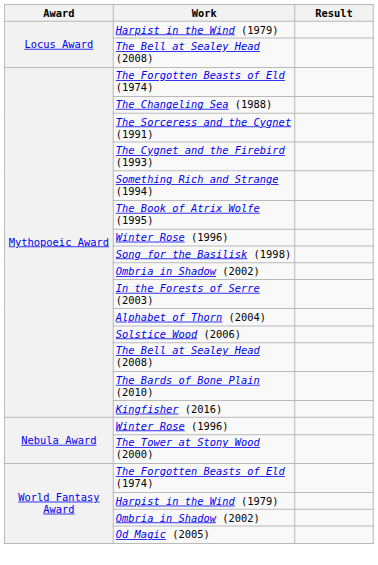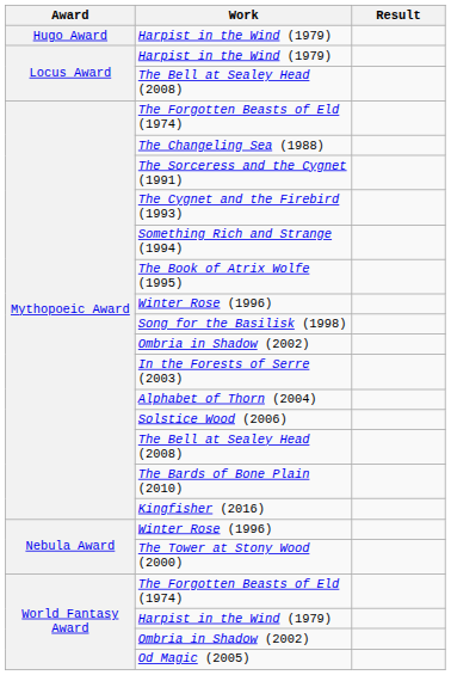 <table class="wikitable sortable">
 <tr>
 <th scope=col style="width: 10em">Award</th>
 <th scope=col style="width: 17em">Work</th>
 <th scope=col style="width: 7em">Result</th>
+</tr>
+<tr>
+<th scope=row style="font-weight: normal"><a href='#'>Hugo Award</a></th>
+<td><em><a href='#'>Harpist in the Wind</a></em> (1979)</td>
+<td></td>
 </tr>
 <tr>
 <th scope=row rowspan=2 style="font-weight: normal"><a href='#'>Locus Award</a></th>
 <td><em><a href='#'>Harpist in the Wind</a></em> (1979)</td>
 <td></td>
 </tr>
 <tr>
 <td><em><a href='#'>The Bell at Sealey Head</a></em> (2008)</td>
 <td></td>
 </tr>
 <tr>
 <th scope=row rowspan=15 style="font-weight: normal"><a href='#'>Mythopoeic Award</a></th>
 <td><em><a href='#'>The Forgotten Beasts of Eld</a></em> (1974)</td>
 <td></td>
 </tr>
 <tr>
 <td><em><a href='#'>The Changeling Sea</a></em> (1988)</td>
 <td></td>
 </tr>
 <tr>
 <td><em><a href='#'>The Sorceress and the Cygnet</a></em> (1991)</td>
 <td></td>
 </tr>
 <tr>
 <td><em><a href='#'>The Cygnet and the Firebird</a></em> (1993)</td>
 <td></td>
 </tr>
 <tr>
 <td><em><a href='#'>Something Rich and Strange</a></em> (1994)</td>
 <td></td>
 </tr>
 <tr>
 <td><em><a href='#'>The Book of Atrix Wolfe</a></em> (1995)</td>
 <td></td>
 </tr>
 <tr>
 <td><em><a href='#'>Winter Rose</a></em> (1996)</td>
 <td></td>
 </tr>
 <tr>
 <td><em><a href='#'>Song for the Basilisk</a></em> (1998)</td>
 <td></td>
 </tr>
 <tr>
 <td><em><a href='#'>Ombria in Shadow</a></em> (2002)</td>
 <td></td>
 </tr>
 <tr>
 <td><em><a href='#'>In the Forests of Serre</a></em> (2003)</td>
 <td></td>
 </tr>
 <tr>
 <td><em><a href='#'>Alphabet of Thorn</a></em> (2004)</td>
 <td></td>
 </tr>
 <tr>
 <td><em><a href='#'>Solstice Wood</a></em> (2006)</td>
 <td></td>
 </tr>
 <tr>
 <td><em><a href='#'>The Bell at Sealey Head</a></em> (2008)</td>
 <td></td>
 </tr>
 <tr>
 <td><em><a href='#'>The Bards of Bone Plain</a></em> (2010)</td>
 <td></td>
 </tr>
 <tr>
 <td><em><a href='#'> Kingfisher</a></em> (2016)</td>
 <td></td>
 </tr>
 <tr>
 <th scope=row rowspan=2 style="font-weight: normal"><a href='#'>Nebula Award</a></th>
 <td><em><a href='#'>Winter Rose</a></em> (1996)</td>
 <td></td>
 </tr>
 <tr>
 <td><em><a href='#'>The Tower at Stony Wood</a></em> (2000)</td>
 <td></td>
 </tr>
 <tr>
 <th scope=row rowspan=4 style="font-weight: normal"><a href='#'>World Fantasy Award</a></th>
 <td><em><a href='#'>The Forgotten Beasts of Eld</a></em> (1974)</td>
 <td></td>
 </tr>
 <tr>
 <td><em><a href='#'>Harpist in the Wind</a></em> (1979)</td>
 <td></td>
 </tr>
 <tr>
 <td><em><a href='#'>Ombria in Shadow</a></em> (2002)</td>
 <td></td>
 </tr>
 <tr>
 <td><em><a href='#'>Od Magic</a></em> (2005)</td>
 <td></td>
 </tr>
 </table>
